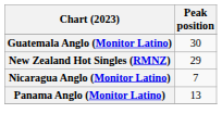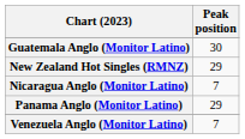 <table class="wikitable sortable plainrowheaders" style="text-align:center">
 <tr>
 <th scope="col">Chart (2023)</th>
 <th scope="col">Peak<br>position</th>
 </tr>
 <tr>
 </tr>
 <tr>
 <th scope="row">Guatemala Anglo (<a href='#'>Monitor Latino</a>)</th>
 <td>30</td>
 </tr>
 <tr>
 <th scope="row">New Zealand Hot Singles (<a href='#'>RMNZ</a>)</th>
 <td>29</td>
 </tr>
 <tr>
 <th scope="row">Nicaragua Anglo (<a href='#'>Monitor Latino</a>)</th>
 <td>7</td>
 </tr>
 <tr>
 <th scope="row">Panama Anglo (<a href='#'>Monitor Latino</a>)</th>
-<td>13</td>
+<td>29</td>
 </tr>
 <tr>
 </tr>
 <tr>
 </tr>
+<tr>
+<th scope="row">Venezuela Anglo (<a href='#'>Monitor Latino</a>)</th>
+<td>7</td>
+</tr>
 </table>
